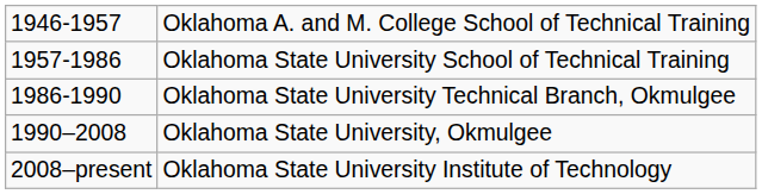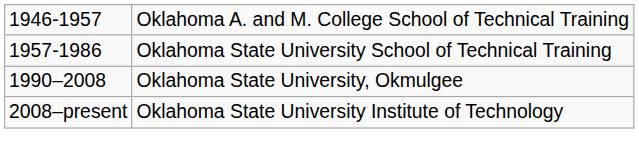 <table class="wikitable">
 <tr>
 <td>1946-1957</td>
 <td>Oklahoma A. and M. College School of Technical Training</td>
 </tr>
 <tr>
 <td>1957-1986</td>
 <td>Oklahoma State University School of Technical Training</td>
 </tr>
 <tr>
-<td>1986-1990</td>
-<td>Oklahoma State University Technical Branch, Okmulgee</td>
-</tr>
-<tr>
 <td>1990–2008</td>
 <td>Oklahoma State University, Okmulgee</td>
 </tr>
 <tr>
 <td>2008–present</td>
 <td>Oklahoma State University Institute of Technology</td>
 </tr>
 </table>
